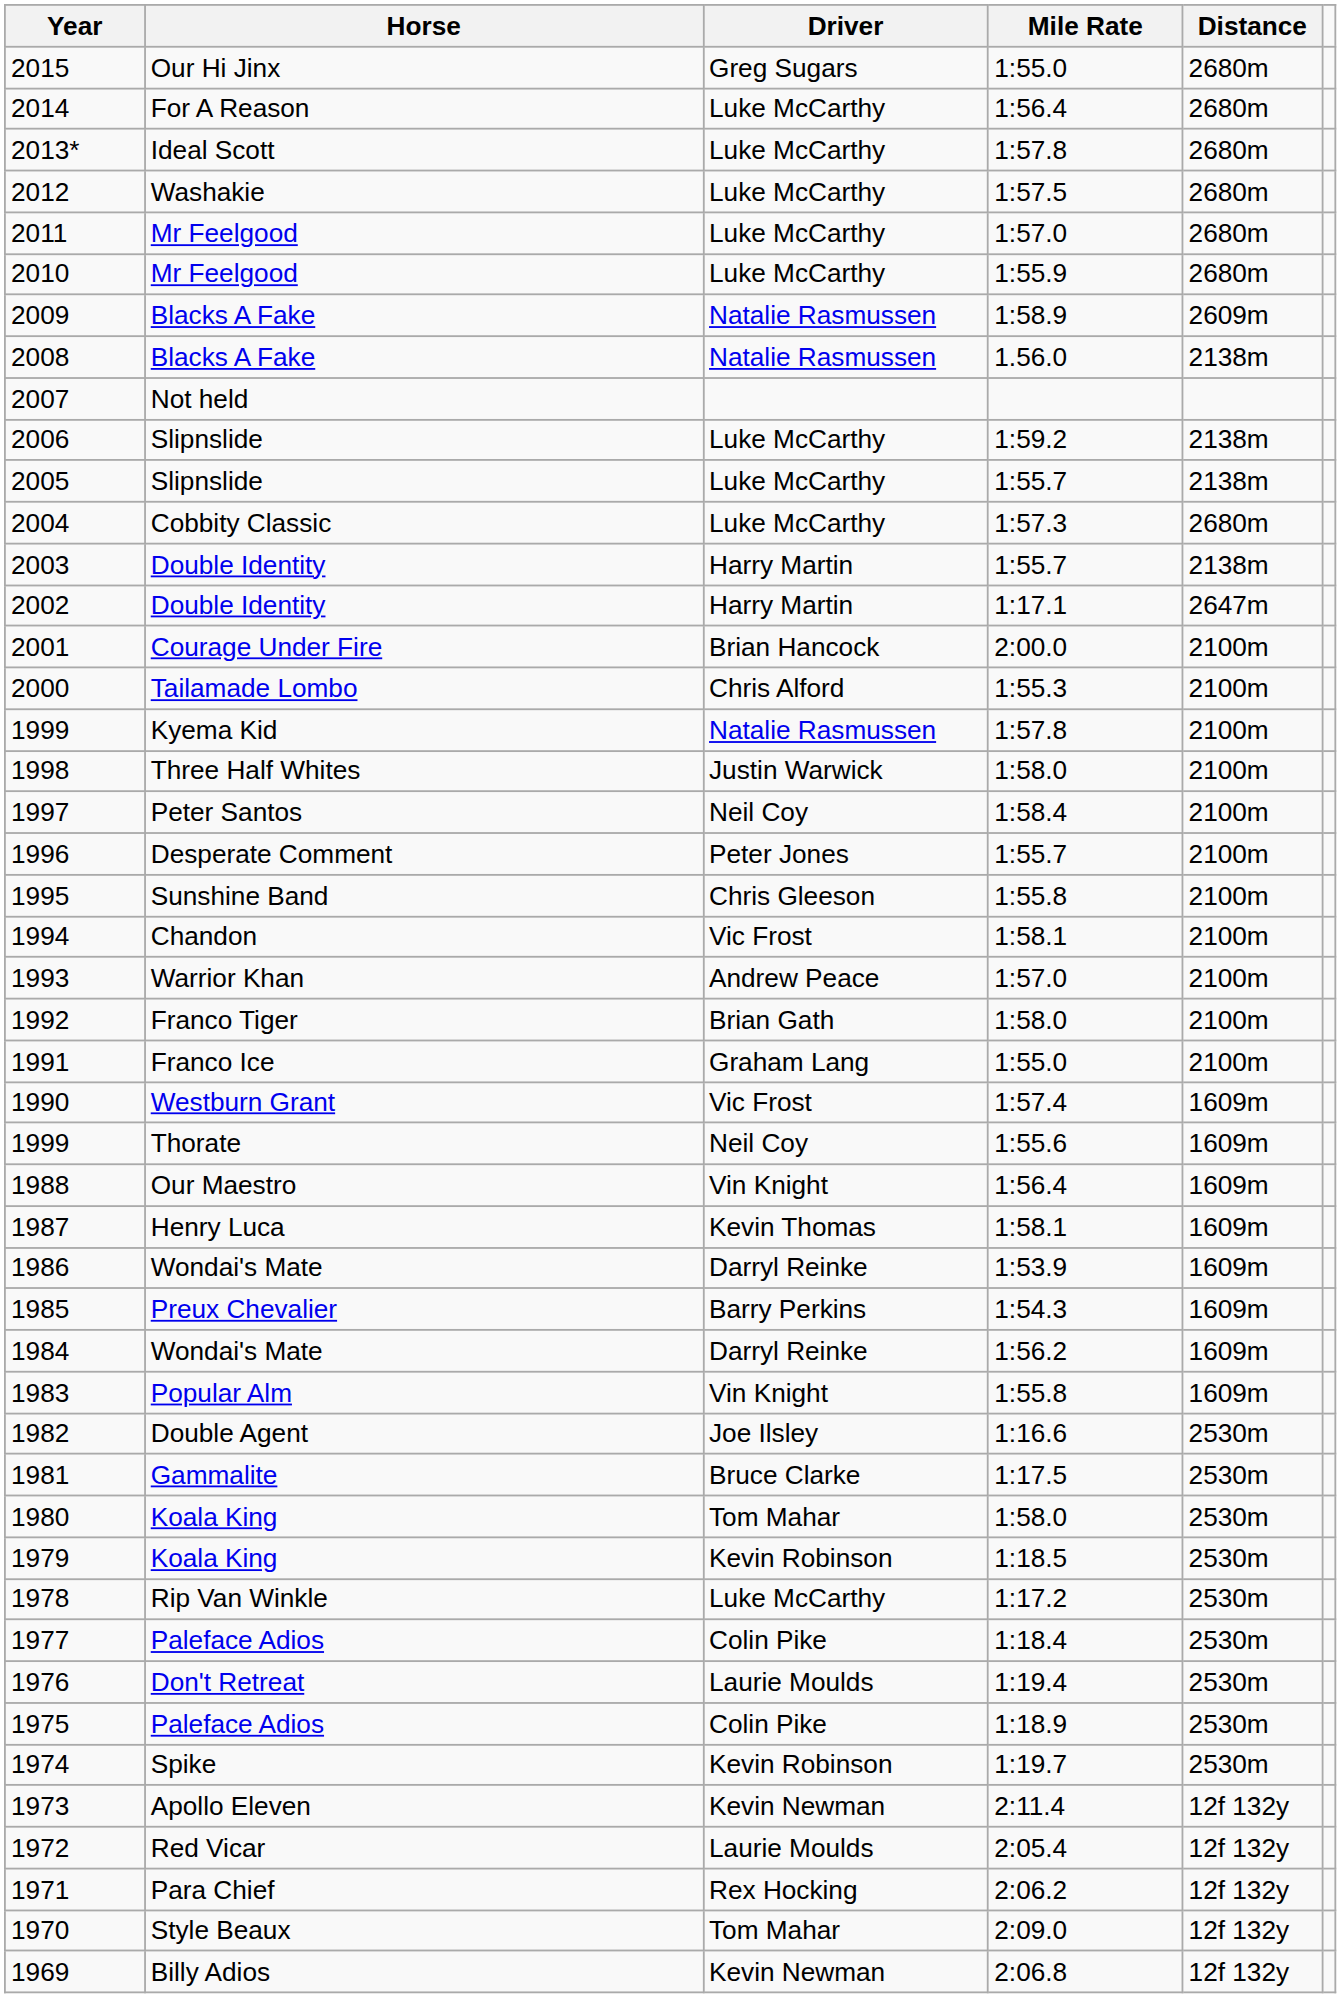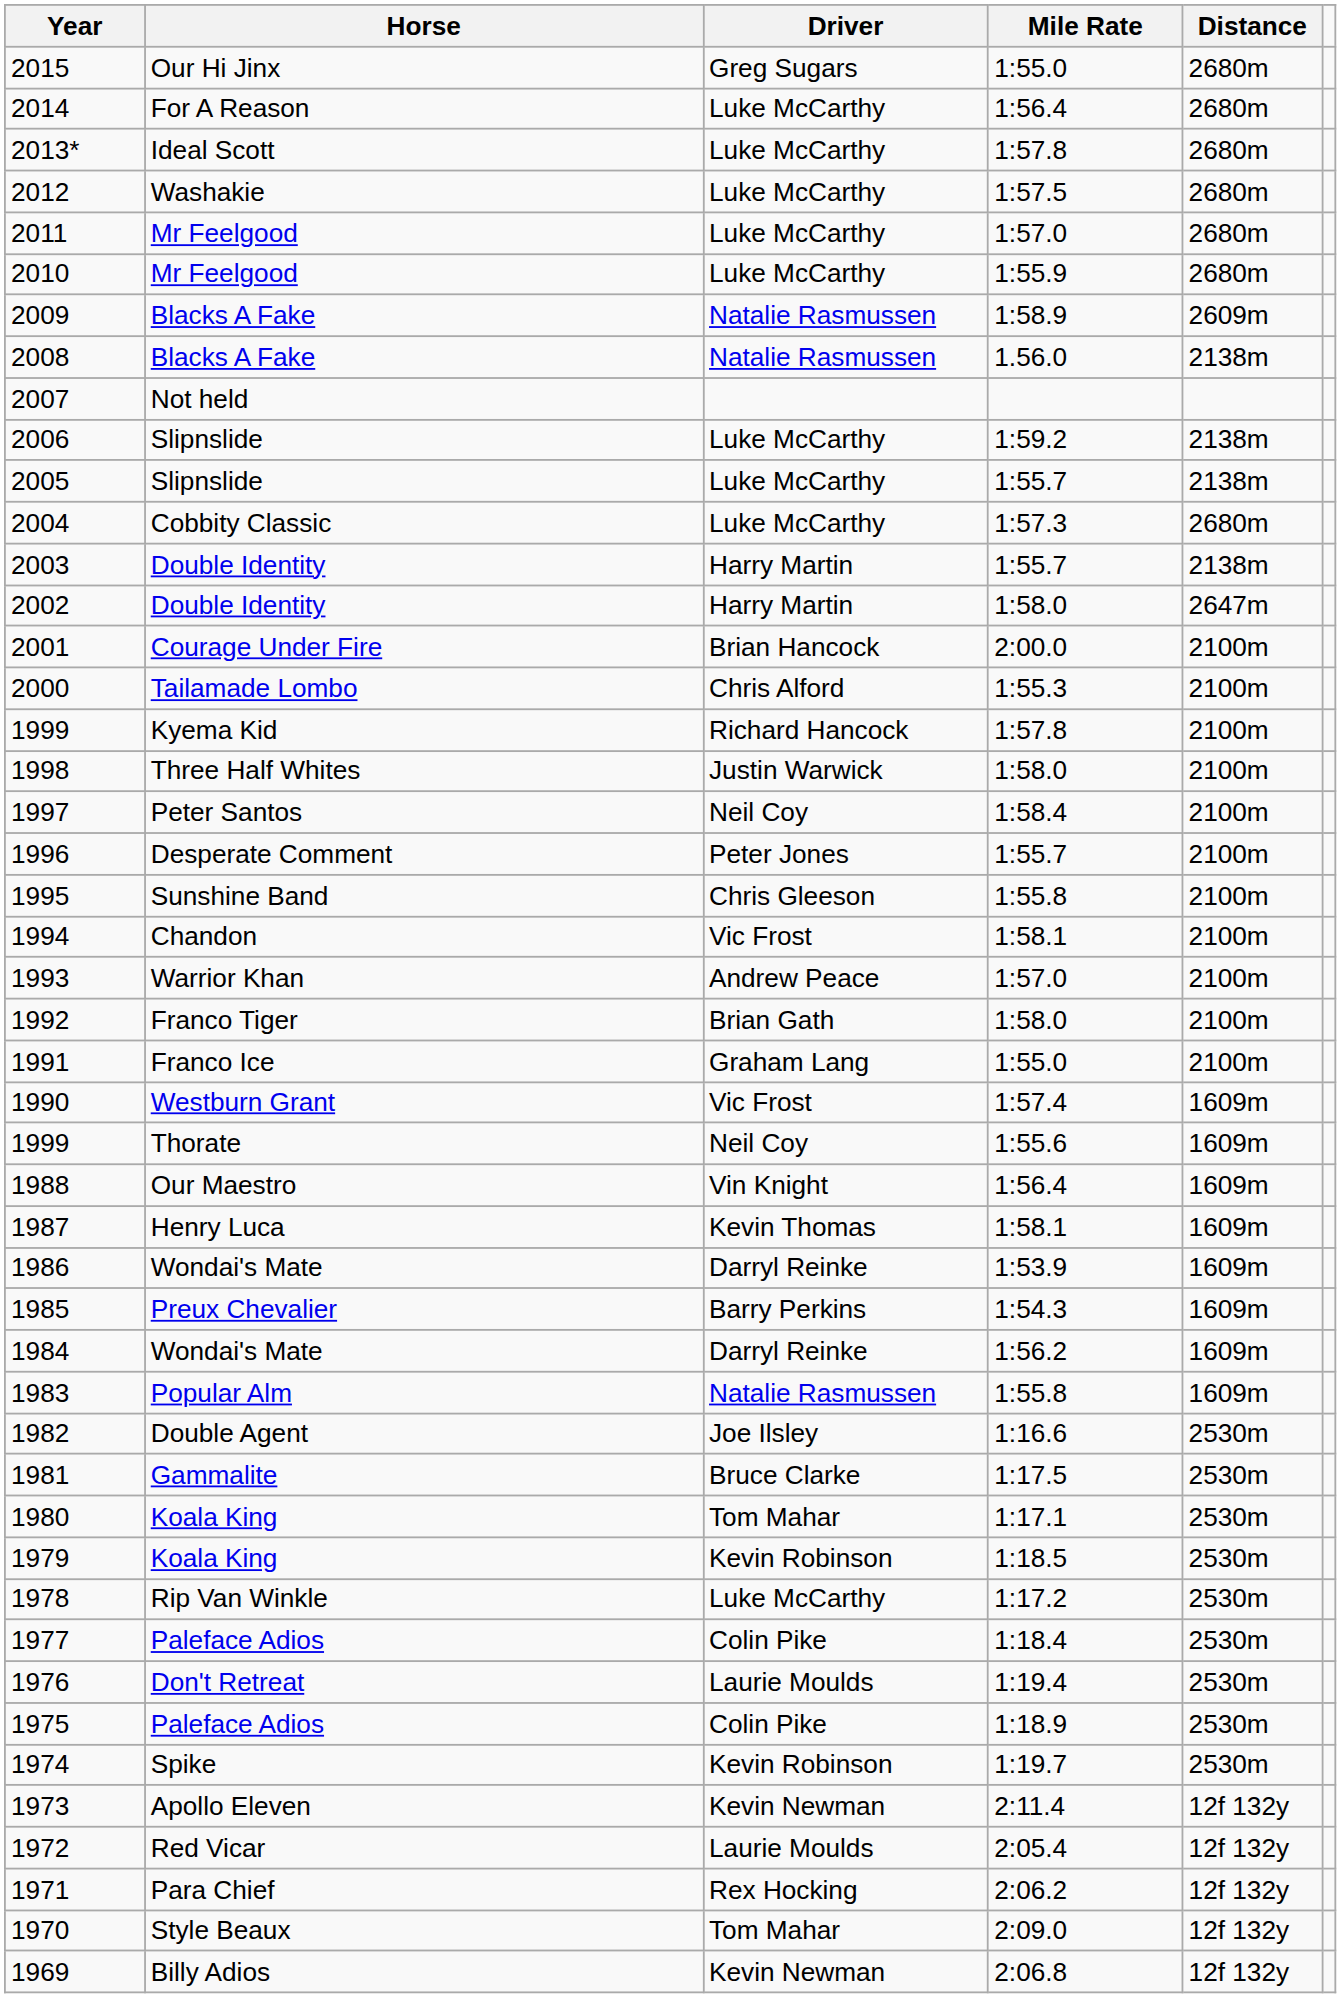 <table class="wikitable sortable" | border="1" cellpadding="0" style="border-collapse:collapse; font-size:90%;">
 <tr>
 <th width="70px"><strong>Year</strong> <br></th>
 <th width="300px"><strong>Horse</strong> <br></th>
 <th width="150px"><strong>Driver</strong> <br></th>
 <th width="100px"><strong>Mile Rate</strong> <br></th>
 <th width="70px"><strong>Distance</strong> <br></th>
 </tr>
 <tr>
 <td>2015</td>
 <td>Our Hi Jinx</td>
 <td>Greg Sugars</td>
 <td>1:55.0</td>
 <td>2680m</td>
 <td></td>
 </tr>
 <tr>
 <td>2014</td>
 <td>For A Reason</td>
 <td>Luke McCarthy</td>
 <td>1:56.4</td>
 <td>2680m</td>
 <td></td>
 </tr>
 <tr>
 <td>2013*</td>
 <td>Ideal Scott</td>
 <td>Luke McCarthy</td>
 <td>1:57.8</td>
 <td>2680m</td>
 <td></td>
 </tr>
 <tr>
 <td>2012</td>
 <td>Washakie</td>
 <td>Luke McCarthy</td>
 <td>1:57.5</td>
 <td>2680m</td>
 <td></td>
 </tr>
 <tr>
 <td>2011</td>
 <td><a href='#'>Mr Feelgood</a></td>
 <td>Luke McCarthy</td>
 <td>1:57.0</td>
 <td>2680m</td>
 <td></td>
 </tr>
 <tr>
 <td>2010</td>
 <td><a href='#'>Mr Feelgood</a></td>
 <td>Luke McCarthy</td>
 <td>1:55.9</td>
 <td>2680m</td>
 <td></td>
 </tr>
 <tr>
 <td>2009</td>
 <td><a href='#'>Blacks A Fake</a></td>
 <td><a href='#'>Natalie Rasmussen</a></td>
 <td>1:58.9</td>
 <td>2609m</td>
 <td></td>
 </tr>
 <tr>
 <td>2008</td>
 <td><a href='#'>Blacks A Fake</a></td>
 <td><a href='#'>Natalie Rasmussen</a></td>
 <td>1.56.0</td>
 <td>2138m</td>
 <td></td>
 </tr>
 <tr>
 <td>2007</td>
 <td>Not held</td>
 <td></td>
 <td></td>
 <td></td>
 </tr>
 <tr>
 <td>2006</td>
 <td>Slipnslide</td>
 <td>Luke McCarthy</td>
 <td>1:59.2</td>
 <td>2138m</td>
 <td></td>
 </tr>
 <tr>
 <td>2005</td>
 <td>Slipnslide</td>
 <td>Luke McCarthy</td>
 <td>1:55.7</td>
 <td>2138m</td>
 <td></td>
 </tr>
 <tr>
 <td>2004</td>
 <td>Cobbity Classic</td>
 <td>Luke McCarthy</td>
 <td>1:57.3</td>
 <td>2680m</td>
 <td></td>
 </tr>
 <tr>
 <td>2003</td>
 <td><a href='#'>Double Identity</a></td>
 <td>Harry Martin</td>
 <td>1:55.7</td>
 <td>2138m</td>
 <td></td>
 </tr>
 <tr>
 <td>2002</td>
 <td><a href='#'>Double Identity</a></td>
 <td>Harry Martin</td>
-<td>1:17.1</td>
+<td>1:58.0</td>
 <td>2647m</td>
 <td></td>
 </tr>
 <tr>
 <td>2001</td>
 <td><a href='#'>Courage Under Fire</a></td>
 <td>Brian Hancock</td>
 <td>2:00.0</td>
 <td>2100m</td>
 <td></td>
 </tr>
 <tr>
 <td>2000</td>
 <td><a href='#'>Tailamade Lombo</a></td>
 <td>Chris Alford</td>
 <td>1:55.3</td>
 <td>2100m</td>
 <td></td>
 </tr>
 <tr>
 <td>1999</td>
 <td>Kyema Kid</td>
-<td><a href='#'>Natalie Rasmussen</a></td>
+<td>Richard Hancock</td>
 <td>1:57.8</td>
 <td>2100m</td>
 <td></td>
 </tr>
 <tr>
 <td>1998</td>
 <td>Three Half Whites</td>
 <td>Justin Warwick</td>
 <td>1:58.0</td>
 <td>2100m</td>
 <td></td>
 </tr>
 <tr>
 <td>1997</td>
 <td>Peter Santos</td>
 <td>Neil Coy</td>
 <td>1:58.4</td>
 <td>2100m</td>
 <td></td>
 </tr>
 <tr>
 <td>1996</td>
 <td>Desperate Comment</td>
 <td>Peter Jones</td>
 <td>1:55.7</td>
 <td>2100m</td>
 <td></td>
 </tr>
 <tr>
 <td>1995</td>
 <td>Sunshine Band</td>
 <td>Chris Gleeson</td>
 <td>1:55.8</td>
 <td>2100m</td>
 <td></td>
 </tr>
 <tr>
 <td>1994</td>
 <td>Chandon</td>
 <td>Vic Frost</td>
 <td>1:58.1</td>
 <td>2100m</td>
 <td></td>
 </tr>
 <tr>
 <td>1993</td>
 <td>Warrior Khan</td>
 <td>Andrew Peace</td>
 <td>1:57.0</td>
 <td>2100m</td>
 <td></td>
 </tr>
 <tr>
 <td>1992</td>
 <td>Franco Tiger</td>
 <td>Brian Gath</td>
 <td>1:58.0</td>
 <td>2100m</td>
 <td></td>
 </tr>
 <tr>
 <td>1991</td>
 <td>Franco Ice</td>
 <td>Graham Lang</td>
 <td>1:55.0</td>
 <td>2100m</td>
 <td></td>
 </tr>
 <tr>
 <td>1990</td>
 <td><a href='#'>Westburn Grant</a></td>
 <td>Vic Frost</td>
 <td>1:57.4</td>
 <td>1609m</td>
 <td></td>
 </tr>
 <tr>
 <td>1999</td>
 <td>Thorate</td>
 <td>Neil Coy</td>
 <td>1:55.6</td>
 <td>1609m</td>
 <td></td>
 </tr>
 <tr>
 <td>1988</td>
 <td>Our Maestro</td>
 <td>Vin Knight</td>
 <td>1:56.4</td>
 <td>1609m</td>
 <td></td>
 </tr>
 <tr>
 <td>1987</td>
 <td>Henry Luca</td>
 <td>Kevin Thomas</td>
 <td>1:58.1</td>
 <td>1609m</td>
 <td></td>
 </tr>
 <tr>
 <td>1986</td>
 <td>Wondai's Mate</td>
 <td>Darryl Reinke</td>
 <td>1:53.9</td>
 <td>1609m</td>
 <td></td>
 </tr>
 <tr>
 <td>1985</td>
 <td><a href='#'>Preux Chevalier</a></td>
 <td>Barry Perkins</td>
 <td>1:54.3</td>
 <td>1609m</td>
 <td></td>
 </tr>
 <tr>
 <td>1984</td>
 <td>Wondai's Mate</td>
 <td>Darryl Reinke</td>
 <td>1:56.2</td>
 <td>1609m</td>
 <td></td>
 </tr>
 <tr>
 <td>1983</td>
 <td><a href='#'>Popular Alm</a></td>
-<td>Vin Knight</td>
+<td><a href='#'>Natalie Rasmussen</a></td>
 <td>1:55.8</td>
 <td>1609m</td>
 <td></td>
 </tr>
 <tr>
 <td>1982</td>
 <td>Double Agent</td>
 <td>Joe Ilsley</td>
 <td>1:16.6</td>
 <td>2530m</td>
 <td></td>
 </tr>
 <tr>
 <td>1981</td>
 <td><a href='#'>Gammalite</a></td>
 <td>Bruce Clarke</td>
 <td>1:17.5</td>
 <td>2530m</td>
 <td></td>
 </tr>
 <tr>
 <td>1980</td>
 <td><a href='#'>Koala King</a></td>
 <td>Tom Mahar</td>
-<td>1:58.0</td>
+<td>1:17.1</td>
 <td>2530m</td>
 <td></td>
 </tr>
 <tr>
 <td>1979</td>
 <td><a href='#'>Koala King</a></td>
 <td>Kevin Robinson</td>
 <td>1:18.5</td>
 <td>2530m</td>
 <td></td>
 </tr>
 <tr>
 <td>1978</td>
 <td>Rip Van Winkle</td>
 <td>Luke McCarthy</td>
 <td>1:17.2</td>
 <td>2530m</td>
 <td></td>
 </tr>
 <tr>
 <td>1977</td>
 <td><a href='#'>Paleface Adios</a></td>
 <td>Colin Pike</td>
 <td>1:18.4</td>
 <td>2530m</td>
 <td></td>
 </tr>
 <tr>
 <td>1976</td>
 <td><a href='#'>Don't Retreat</a></td>
 <td>Laurie Moulds</td>
 <td>1:19.4</td>
 <td>2530m</td>
 <td></td>
 </tr>
 <tr>
 <td>1975</td>
 <td><a href='#'>Paleface Adios</a></td>
 <td>Colin Pike</td>
 <td>1:18.9</td>
 <td>2530m</td>
 <td></td>
 </tr>
 <tr>
 <td>1974</td>
 <td>Spike</td>
 <td>Kevin Robinson</td>
 <td>1:19.7</td>
 <td>2530m</td>
 <td></td>
 </tr>
 <tr>
 <td>1973</td>
 <td>Apollo Eleven</td>
 <td>Kevin Newman</td>
 <td>2:11.4</td>
 <td>12f 132y</td>
 <td></td>
 </tr>
 <tr>
 <td>1972</td>
 <td>Red Vicar</td>
 <td>Laurie Moulds</td>
 <td>2:05.4</td>
 <td>12f 132y</td>
 <td></td>
 </tr>
 <tr>
 <td>1971</td>
 <td>Para Chief</td>
 <td>Rex Hocking</td>
 <td>2:06.2</td>
 <td>12f 132y</td>
 <td></td>
 </tr>
 <tr>
 <td>1970</td>
 <td>Style Beaux</td>
 <td>Tom Mahar</td>
 <td>2:09.0</td>
 <td>12f 132y</td>
 <td></td>
 </tr>
 <tr>
 <td>1969</td>
 <td>Billy Adios</td>
 <td>Kevin Newman</td>
 <td>2:06.8</td>
 <td>12f 132y</td>
 <td></td>
 </tr>
 </table>
